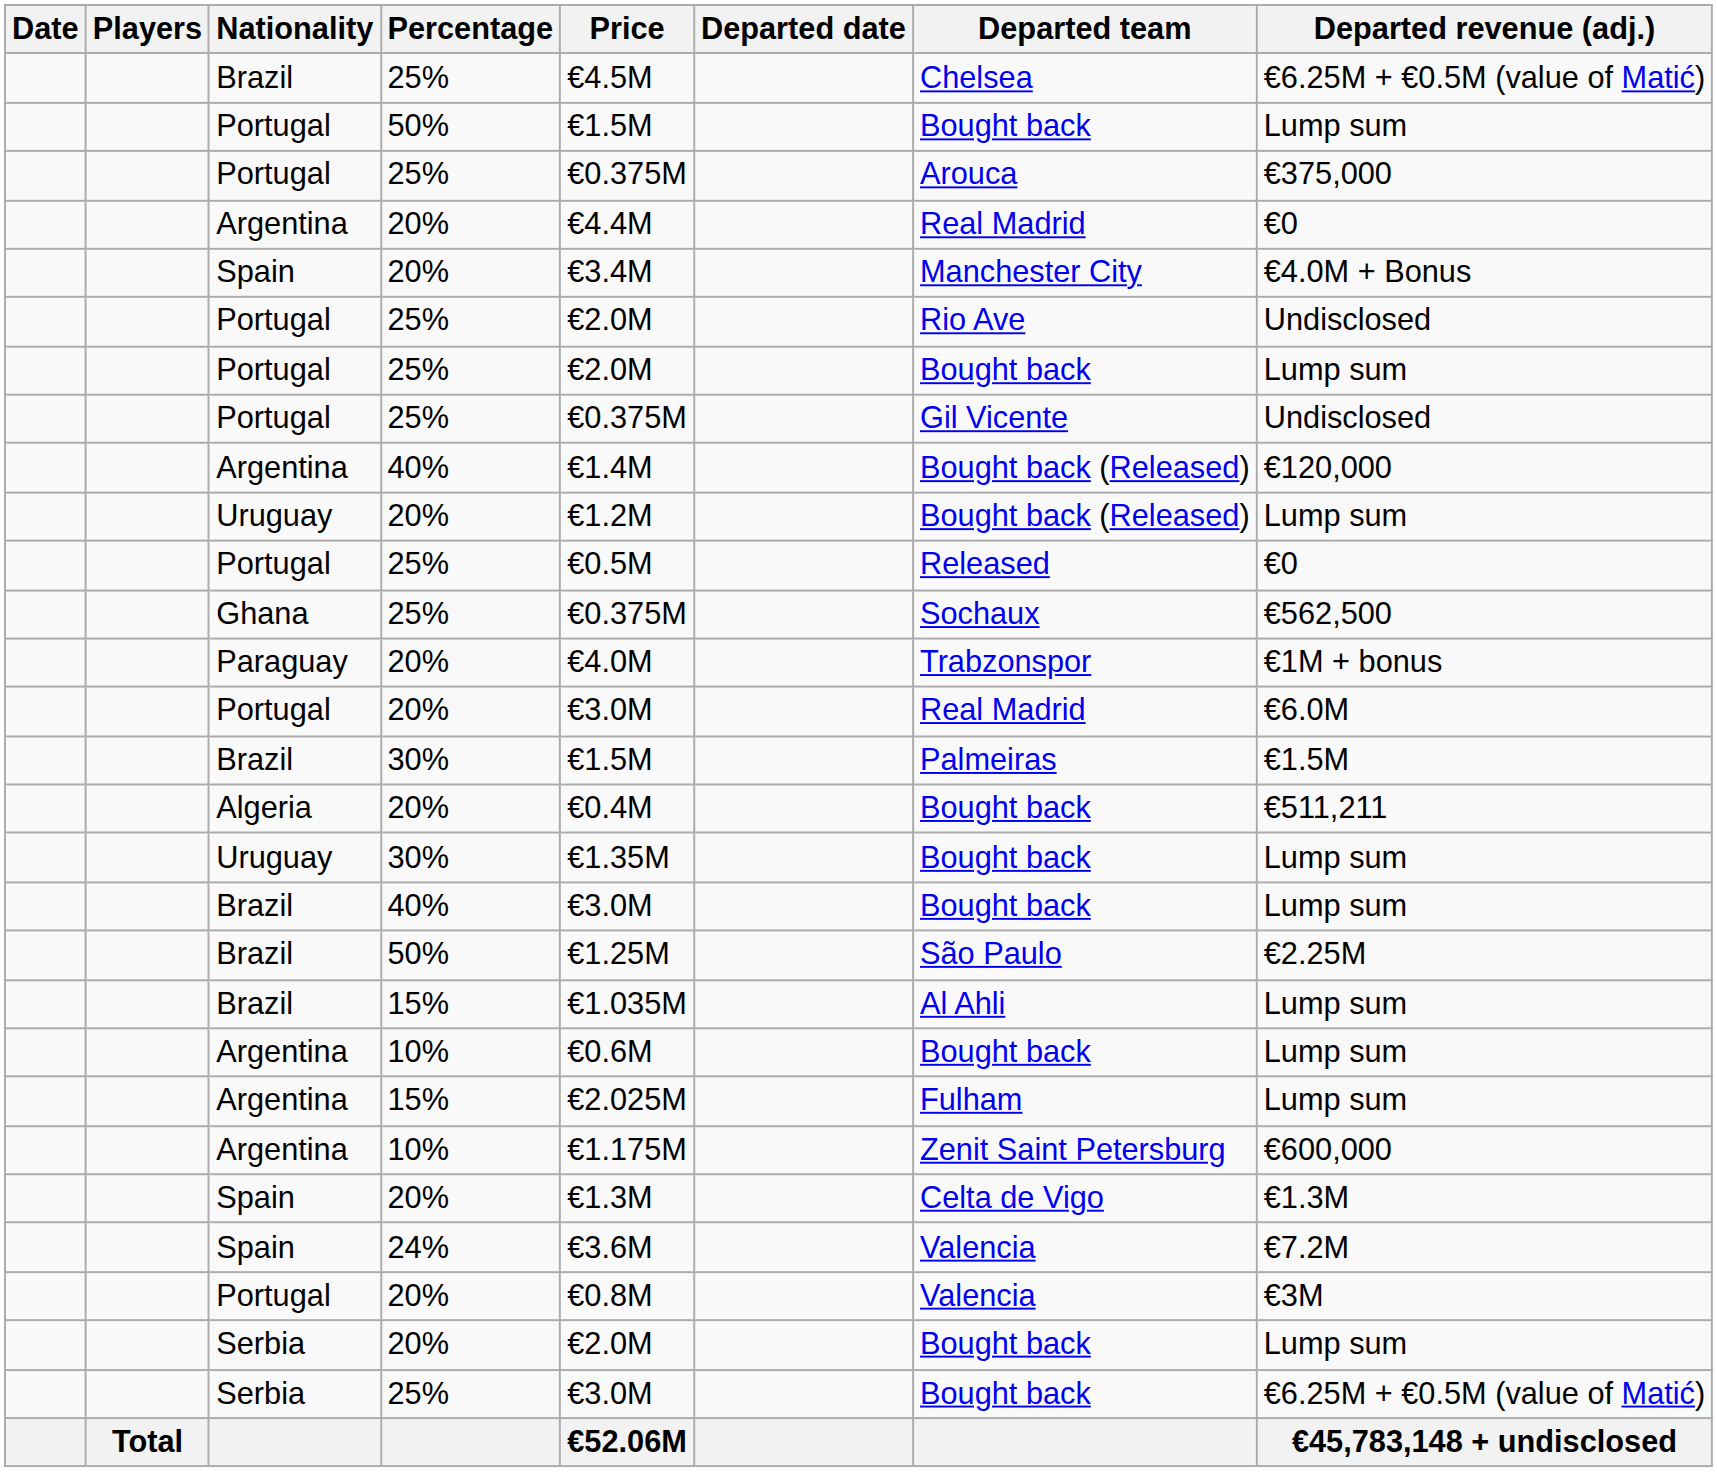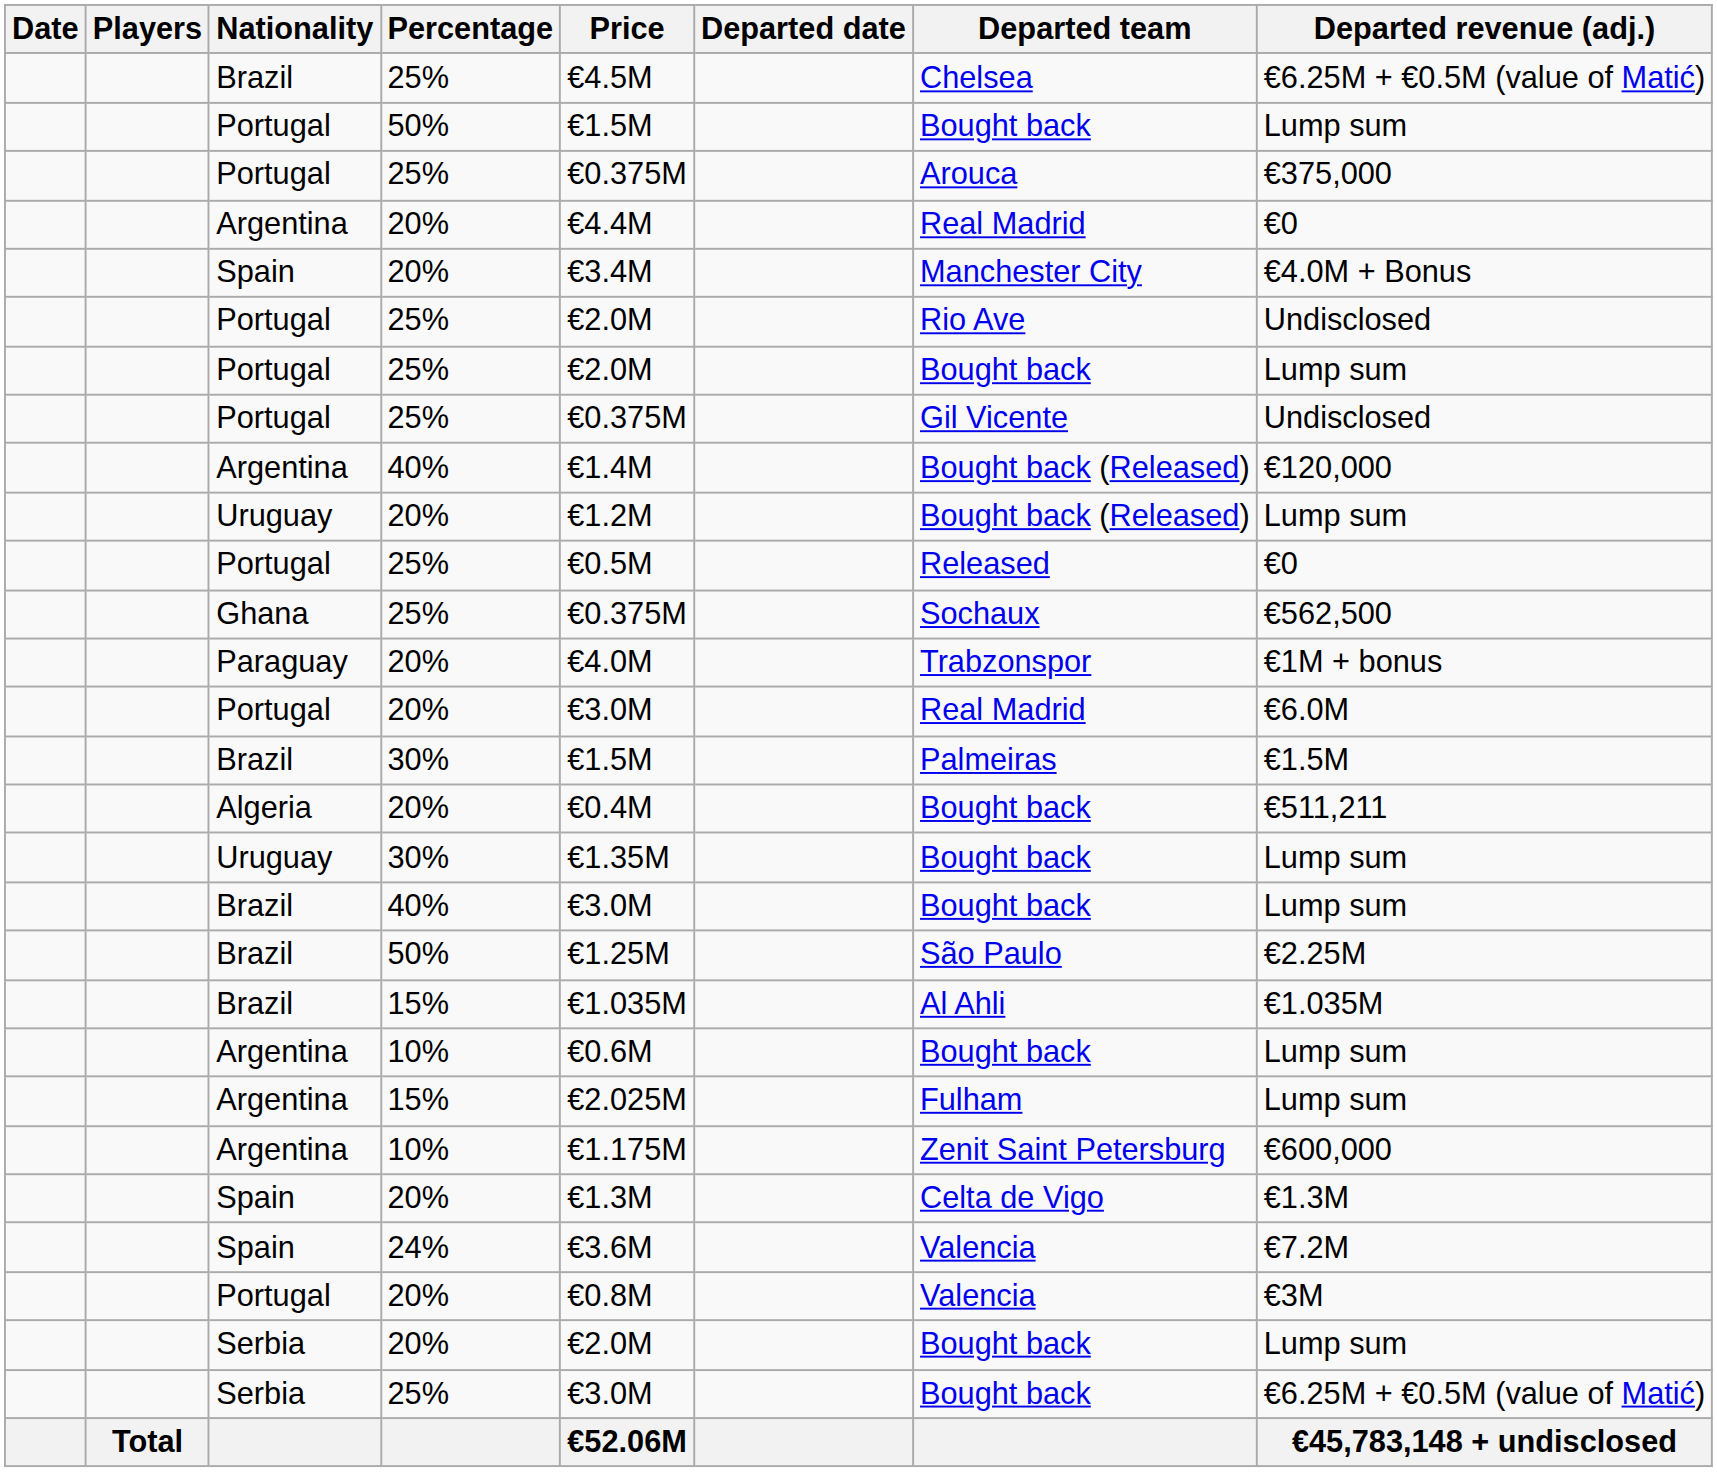 <table class="wikitable sortable">
 <tr>
 <th>Date</th>
 <th>Players</th>
 <th>Nationality</th>
 <th>Percentage</th>
 <th>Price</th>
 <th>Departed date</th>
 <th>Departed team</th>
 <th>Departed revenue (adj.)</th>
 </tr>
 <tr>
 <td></td>
 <td></td>
 <td>Brazil</td>
 <td>25%</td>
 <td>€4.5M</td>
 <td></td>
 <td> <a href='#'>Chelsea</a></td>
 <td> €6.25M + €0.5M (value of <a href='#'>Matić</a>)</td>
 </tr>
 <tr>
 <td></td>
 <td></td>
 <td>Portugal</td>
 <td>50%</td>
 <td>€1.5M</td>
 <td></td>
 <td><a href='#'>Bought back</a></td>
 <td>Lump sum</td>
 </tr>
 <tr>
 <td></td>
 <td></td>
 <td>Portugal</td>
 <td>25%</td>
 <td>€0.375M</td>
 <td></td>
 <td> <a href='#'>Arouca</a></td>
 <td> €375,000</td>
 </tr>
 <tr>
 <td></td>
 <td></td>
 <td>Argentina</td>
 <td>20%</td>
 <td>€4.4M</td>
 <td></td>
 <td> <a href='#'>Real Madrid</a></td>
 <td>€0</td>
 </tr>
 <tr>
 <td></td>
 <td></td>
 <td>Spain</td>
 <td>20%</td>
 <td>€3.4M</td>
 <td></td>
 <td> <a href='#'>Manchester City</a></td>
 <td> €4.0M + Bonus</td>
 </tr>
 <tr>
 <td></td>
 <td></td>
 <td>Portugal</td>
 <td>25%</td>
 <td>€2.0M</td>
 <td></td>
 <td> <a href='#'>Rio Ave</a></td>
 <td>Undisclosed</td>
 </tr>
 <tr>
 <td></td>
 <td></td>
 <td>Portugal</td>
 <td>25%</td>
 <td>€2.0M</td>
 <td></td>
 <td><a href='#'>Bought back</a></td>
 <td>Lump sum</td>
 </tr>
 <tr>
 <td></td>
 <td></td>
 <td>Portugal</td>
 <td>25%</td>
 <td>€0.375M</td>
 <td></td>
 <td> <a href='#'>Gil Vicente</a></td>
 <td>Undisclosed</td>
 </tr>
 <tr>
 <td></td>
 <td></td>
 <td>Argentina</td>
 <td>40%</td>
 <td>€1.4M</td>
 <td></td>
 <td><a href='#'>Bought back</a> (<a href='#'>Released</a>)</td>
 <td> €120,000</td>
 </tr>
 <tr>
 <td></td>
 <td></td>
 <td>Uruguay</td>
 <td>20%</td>
 <td>€1.2M</td>
 <td></td>
 <td><a href='#'>Bought back</a> (<a href='#'>Released</a>)</td>
 <td>Lump sum</td>
 </tr>
 <tr>
 <td></td>
 <td></td>
 <td>Portugal</td>
 <td>25%</td>
 <td>€0.5M</td>
 <td></td>
 <td><a href='#'>Released</a></td>
 <td>€0</td>
 </tr>
 <tr>
 <td></td>
 <td></td>
 <td>Ghana</td>
 <td>25%</td>
 <td>€0.375M</td>
 <td></td>
 <td> <a href='#'>Sochaux</a></td>
 <td> €562,500</td>
 </tr>
 <tr>
 <td></td>
 <td></td>
 <td>Paraguay</td>
 <td>20%</td>
 <td>€4.0M</td>
 <td></td>
 <td> <a href='#'>Trabzonspor</a></td>
 <td> €1M + bonus </td>
 </tr>
 <tr>
 <td></td>
 <td></td>
 <td>Portugal</td>
 <td>20%</td>
 <td>€3.0M</td>
 <td></td>
 <td> <a href='#'>Real Madrid</a></td>
 <td> €6.0M</td>
 </tr>
 <tr>
 <td></td>
 <td></td>
 <td>Brazil</td>
 <td>30%</td>
 <td>€1.5M</td>
 <td></td>
 <td> <a href='#'>Palmeiras</a></td>
 <td> €1.5M</td>
 </tr>
 <tr>
 <td></td>
 <td></td>
 <td>Algeria</td>
 <td>20%</td>
 <td>€0.4M</td>
 <td></td>
 <td><a href='#'>Bought back</a></td>
 <td> €511,211</td>
 </tr>
 <tr>
 <td></td>
 <td></td>
 <td>Uruguay</td>
 <td>30%</td>
 <td> €1.35M</td>
 <td></td>
 <td><a href='#'>Bought back</a></td>
 <td>Lump sum</td>
 </tr>
 <tr>
 <td></td>
 <td></td>
 <td>Brazil</td>
 <td>40%</td>
 <td>€3.0M</td>
 <td></td>
 <td><a href='#'>Bought back</a></td>
 <td>Lump sum</td>
 </tr>
 <tr>
 <td></td>
 <td></td>
 <td>Brazil</td>
 <td>50%</td>
 <td>€1.25M</td>
 <td></td>
 <td> <a href='#'>São Paulo</a></td>
 <td> €2.25M</td>
 </tr>
 <tr>
 <td></td>
 <td></td>
 <td>Brazil</td>
 <td>15%</td>
 <td>€1.035M</td>
 <td></td>
 <td> <a href='#'>Al Ahli</a></td>
-<td>Lump sum</td>
+<td> €1.035M</td>
 </tr>
 <tr>
 <td></td>
 <td></td>
 <td>Argentina</td>
 <td>10%</td>
 <td>€0.6M</td>
 <td></td>
 <td><a href='#'>Bought back</a></td>
 <td>Lump sum</td>
 </tr>
 <tr>
 <td></td>
 <td></td>
 <td>Argentina</td>
 <td>15%</td>
 <td>€2.025M</td>
 <td></td>
 <td> <a href='#'>Fulham</a></td>
 <td>Lump sum</td>
 </tr>
 <tr>
 <td></td>
 <td></td>
 <td>Argentina</td>
 <td>10%</td>
 <td>€1.175M</td>
 <td></td>
 <td> <a href='#'>Zenit Saint Petersburg</a></td>
 <td> €600,000 </td>
 </tr>
 <tr>
 <td></td>
 <td></td>
 <td>Spain</td>
 <td>20%</td>
 <td>€1.3M</td>
 <td></td>
 <td> <a href='#'>Celta de Vigo</a></td>
 <td> €1.3M</td>
 </tr>
 <tr>
 <td></td>
 <td></td>
 <td>Spain</td>
 <td>24%</td>
 <td>€3.6M</td>
 <td></td>
 <td> <a href='#'>Valencia</a></td>
 <td> €7.2M</td>
 </tr>
 <tr>
 <td></td>
 <td></td>
 <td>Portugal</td>
 <td>20%</td>
 <td>€0.8M</td>
 <td></td>
 <td> <a href='#'>Valencia</a></td>
 <td> €3M</td>
 </tr>
 <tr>
 <td></td>
 <td></td>
 <td>Serbia</td>
 <td>20%</td>
 <td>€2.0M</td>
 <td></td>
 <td><a href='#'>Bought back</a></td>
 <td>Lump sum</td>
 </tr>
 <tr>
 <td></td>
 <td></td>
 <td>Serbia</td>
 <td>25%</td>
 <td>€3.0M</td>
 <td></td>
 <td><a href='#'>Bought back</a></td>
 <td> €6.25M + €0.5M (value of <a href='#'>Matić</a>)</td>
 </tr>
 <tr>
 <th></th>
 <th><strong>Total</strong></th>
 <th></th>
 <th></th>
 <th>€52.06M</th>
 <th></th>
 <th></th>
 <th>€45,783,148 + undisclosed</th>
 </tr>
 </table>
